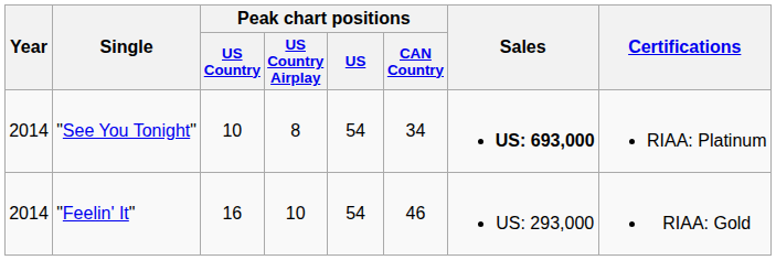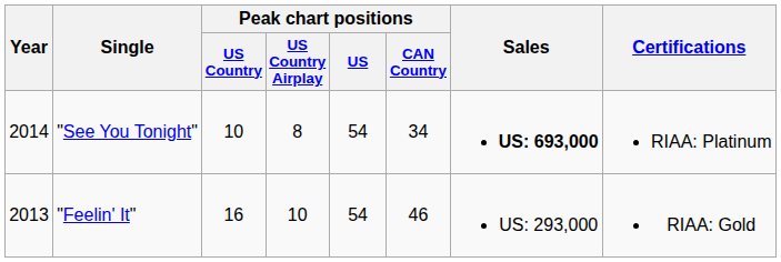 <table class="wikitable" style="text-align:center;">
 <tr>
 <th rowspan="2">Year</th>
 <th rowspan="2">Single</th>
 <th colspan="4">Peak chart positions</th>
 <th rowspan="2">Sales</th>
 <th rowspan="2"><a href='#'>Certifications</a></th>
 </tr>
 <tr style="font-size:smaller;">
 <th width="45"><a href='#'>US Country</a></th>
 <th width="45"><a href='#'>US Country Airplay</a></th>
 <th width="45"><a href='#'>US</a></th>
 <th width="45"><a href='#'>CAN Country</a></th>
 </tr>
 <tr>
 <td>2014</td>
 <td align="left">"<a href='#'>See You Tonight</a>"</td>
 <td>10</td>
 <td>8</td>
 <td>54</td>
 <td>34</td>
 <td><strong><br><ul><li>US: 693,000</li></ul></strong></td>
 <td><br><ul><li>RIAA: Platinum</li></ul></td>
 </tr>
 <tr>
-<td>2014</td>
+<td>2013</td>
 <td align="left">"<a href='#'>Feelin' It</a>"</td>
 <td>16</td>
 <td>10</td>
 <td>54</td>
 <td>46</td>
 <td><br><ul><li>US: 293,000</li></ul></td>
 <td><br><ul><li>RIAA: Gold</li></ul></td>
 </tr>
 </table>
